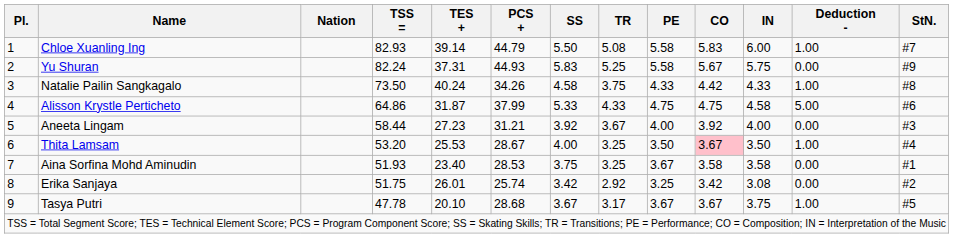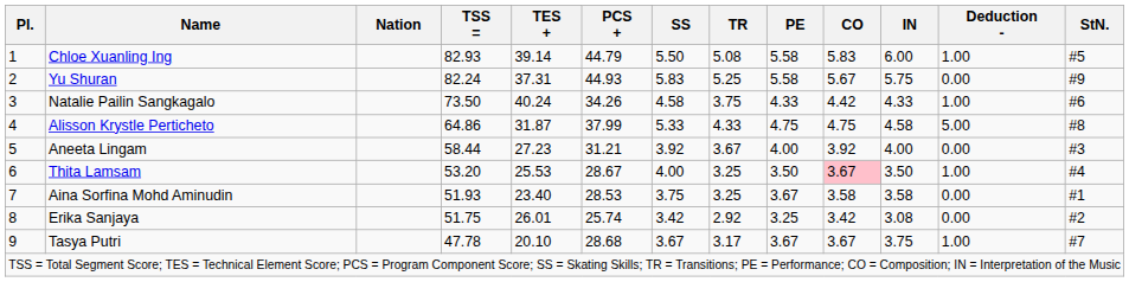 <table class="wikitable">
 <tr>
 <th>Pl.</th>
 <th>Name</th>
 <th>Nation</th>
 <th>TSS<br> =</th>
 <th>TES<br> +</th>
 <th>PCS<br> +</th>
 <th>SS</th>
 <th>TR</th>
 <th>PE</th>
 <th>CO</th>
 <th>IN</th>
 <th>Deduction<br>-</th>
 <th>StN.</th>
 </tr>
 <tr>
 <td>1</td>
 <td><a href='#'>Chloe Xuanling Ing</a></td>
 <td></td>
 <td>82.93</td>
 <td>39.14</td>
 <td>44.79</td>
 <td>5.50</td>
 <td>5.08</td>
 <td>5.58</td>
 <td>5.83</td>
 <td>6.00</td>
 <td>1.00</td>
-<td>#7</td>
+<td>#5</td>
 </tr>
 <tr>
 <td>2</td>
 <td><a href='#'>Yu Shuran</a></td>
 <td></td>
 <td>82.24</td>
 <td>37.31</td>
 <td>44.93</td>
 <td>5.83</td>
 <td>5.25</td>
 <td>5.58</td>
 <td>5.67</td>
 <td>5.75</td>
 <td>0.00</td>
 <td>#9</td>
 </tr>
 <tr>
 <td>3</td>
 <td>Natalie Pailin Sangkagalo</td>
 <td></td>
 <td>73.50</td>
 <td>40.24</td>
 <td>34.26</td>
 <td>4.58</td>
 <td>3.75</td>
 <td>4.33</td>
 <td>4.42</td>
 <td>4.33</td>
 <td>1.00</td>
-<td>#8</td>
+<td>#6</td>
 </tr>
 <tr>
 <td>4</td>
 <td><a href='#'>Alisson Krystle Perticheto</a></td>
 <td></td>
 <td>64.86</td>
 <td>31.87</td>
 <td>37.99</td>
 <td>5.33</td>
 <td>4.33</td>
 <td>4.75</td>
 <td>4.75</td>
 <td>4.58</td>
 <td>5.00</td>
-<td>#6</td>
+<td>#8</td>
 </tr>
 <tr>
 <td>5</td>
 <td>Aneeta Lingam</td>
 <td></td>
 <td>58.44</td>
 <td>27.23</td>
 <td>31.21</td>
 <td>3.92</td>
 <td>3.67</td>
 <td>4.00</td>
 <td>3.92</td>
 <td>4.00</td>
 <td>0.00</td>
 <td>#3</td>
 </tr>
 <tr>
 <td>6</td>
 <td><a href='#'>Thita Lamsam</a></td>
 <td></td>
 <td>53.20</td>
 <td>25.53</td>
 <td>28.67</td>
 <td>4.00</td>
 <td>3.25</td>
 <td>3.50</td>
 <td style="background: pink;">3.67</td>
 <td>3.50</td>
 <td>1.00</td>
 <td>#4</td>
 </tr>
 <tr>
 <td>7</td>
 <td>Aina Sorfina Mohd Aminudin</td>
 <td></td>
 <td>51.93</td>
 <td>23.40</td>
 <td>28.53</td>
 <td>3.75</td>
 <td>3.25</td>
 <td>3.67</td>
 <td>3.58</td>
 <td>3.58</td>
 <td>0.00</td>
 <td>#1</td>
 </tr>
 <tr>
 <td>8</td>
 <td>Erika Sanjaya</td>
 <td></td>
 <td>51.75</td>
 <td>26.01</td>
 <td>25.74</td>
 <td>3.42</td>
 <td>2.92</td>
 <td>3.25</td>
 <td>3.42</td>
 <td>3.08</td>
 <td>0.00</td>
 <td>#2</td>
 </tr>
 <tr>
 <td>9</td>
 <td>Tasya Putri</td>
 <td></td>
 <td>47.78</td>
 <td>20.10</td>
 <td>28.68</td>
 <td>3.67</td>
 <td>3.17</td>
 <td>3.67</td>
 <td>3.67</td>
 <td>3.75</td>
 <td>1.00</td>
-<td>#5</td>
+<td>#7</td>
 </tr>
 <tr>
 <td colspan="13"><small>TSS = Total Segment Score; TES = Technical Element Score; PCS = Program Component Score; SS = Skating Skills; TR = Transitions; PE = Performance; CO = Composition; IN = Interpretation of the Music</small></td>
 </tr>
 </table>
